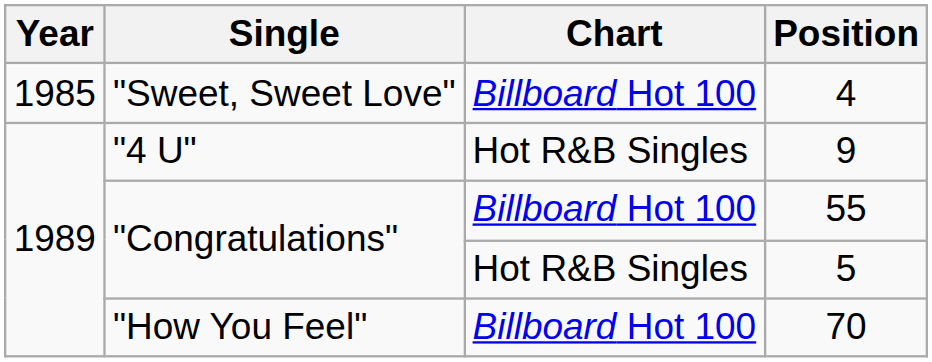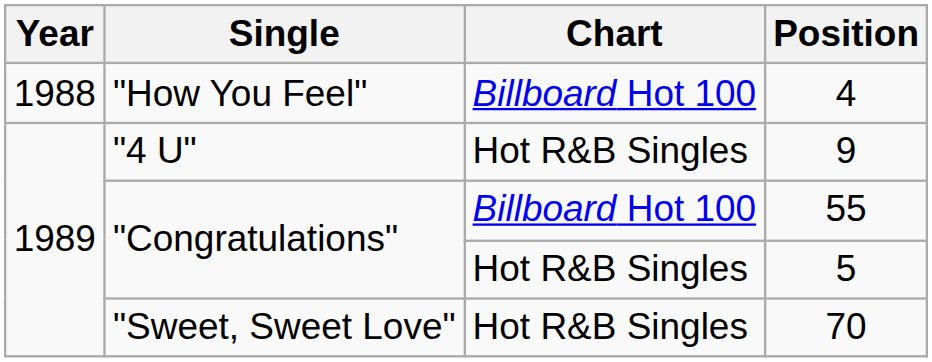 <table class="wikitable">
 <tr>
 <th>Year</th>
 <th>Single</th>
 <th>Chart</th>
 <th>Position</th>
 </tr>
 <tr>
-<td align="left">1985</td>
-<td align="center">"Sweet, Sweet Love"</td>
+<td align="left">1988</td>
+<td align="left">"How You Feel"</td>
 <td align="left"><a href='#'><em>Billboard</em> Hot 100</a></td>
 <td align="center">4</td>
 </tr>
 <tr>
 <td rowspan="4">1989</td>
 <td>"4 U"</td>
 <td align="left">Hot R&B Singles</td>
 <td align="center">9</td>
 </tr>
 <tr>
 <td rowspan="2">"Congratulations"</td>
 <td align="left"><a href='#'><em>Billboard</em> Hot 100</a></td>
 <td align="center">55</td>
 </tr>
 <tr>
 <td align="left">Hot R&B Singles</td>
 <td align="center">5</td>
 </tr>
 <tr>
-<td align="left">"How You Feel"</td>
-<td align="left"><a href='#'><em>Billboard</em> Hot 100</a></td>
+<td align="center">"Sweet, Sweet Love"</td>
+<td align="left">Hot R&B Singles</td>
 <td align="center">70</td>
 </tr>
 </table>
